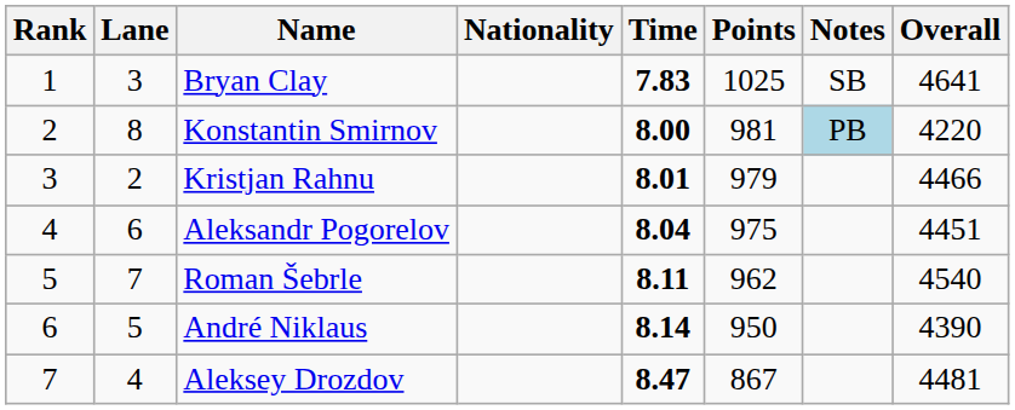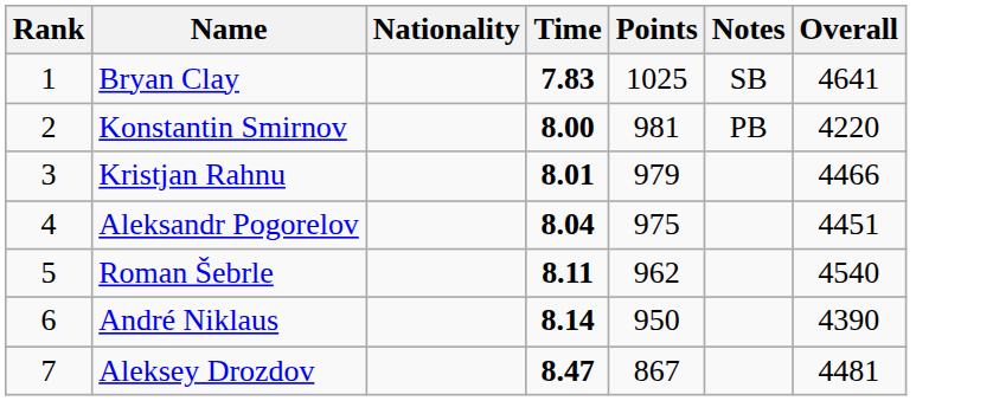 <table class="wikitable sortable" style="text-align:center">
 <tr>
 <th>Rank</th>
-<th>Lane</th>
 <th>Name</th>
 <th>Nationality</th>
 <th>Time</th>
 <th>Points</th>
 <th>Notes</th>
 <th>Overall</th>
 </tr>
 <tr>
 <td>1</td>
-<td>3</td>
 <td align="left"><a href='#'>Bryan Clay</a></td>
 <td align=left></td>
 <td><strong>7.83</strong></td>
 <td>1025</td>
 <td>SB</td>
 <td>4641</td>
 </tr>
 <tr>
 <td>2</td>
-<td>8</td>
 <td align="left"><a href='#'>Konstantin Smirnov</a></td>
 <td align=left></td>
 <td><strong>8.00</strong></td>
 <td>981</td>
-<td style="background: lightblue;">PB</td>
+<td>PB</td>
 <td>4220</td>
 </tr>
 <tr>
 <td>3</td>
-<td>2</td>
 <td align="left"><a href='#'>Kristjan Rahnu</a></td>
 <td align=left></td>
 <td><strong>8.01</strong></td>
 <td>979</td>
 <td></td>
 <td>4466</td>
 </tr>
 <tr>
 <td>4</td>
-<td>6</td>
 <td align="left"><a href='#'>Aleksandr Pogorelov</a></td>
 <td align=left></td>
 <td><strong>8.04</strong></td>
 <td>975</td>
 <td></td>
 <td>4451</td>
 </tr>
 <tr>
 <td>5</td>
-<td>7</td>
 <td align="left"><a href='#'>Roman Šebrle</a></td>
 <td align=left></td>
 <td><strong>8.11</strong></td>
 <td>962</td>
 <td></td>
 <td>4540</td>
 </tr>
 <tr>
 <td>6</td>
-<td>5</td>
 <td align="left"><a href='#'>André Niklaus</a></td>
 <td align=left></td>
 <td><strong>8.14</strong></td>
 <td>950</td>
 <td></td>
 <td>4390</td>
 </tr>
 <tr>
 <td>7</td>
-<td>4</td>
 <td align="left"><a href='#'>Aleksey Drozdov</a></td>
 <td align=left></td>
 <td><strong>8.47</strong></td>
 <td>867</td>
 <td></td>
 <td>4481</td>
 </tr>
 </table>
